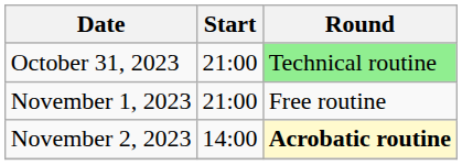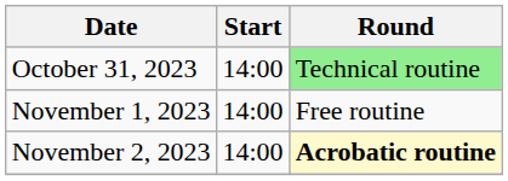 <table class=wikitable>
 <tr>
 <th>Date</th>
 <th>Start</th>
 <th>Round</th>
 </tr>
 <tr>
 <td>October 31, 2023</td>
-<td>21:00</td>
+<td>14:00</td>
 <td style="background: lightgreen;">Technical routine</td>
 </tr>
 <tr>
 <td>November 1, 2023</td>
-<td>21:00</td>
+<td>14:00</td>
 <td>Free routine</td>
 </tr>
 <tr>
 <td>November 2, 2023</td>
 <td>14:00</td>
 <td style=background:lemonchiffon><strong>Acrobatic routine</strong></td>
 </tr>
 <tr>
 </tr>
 </table>
